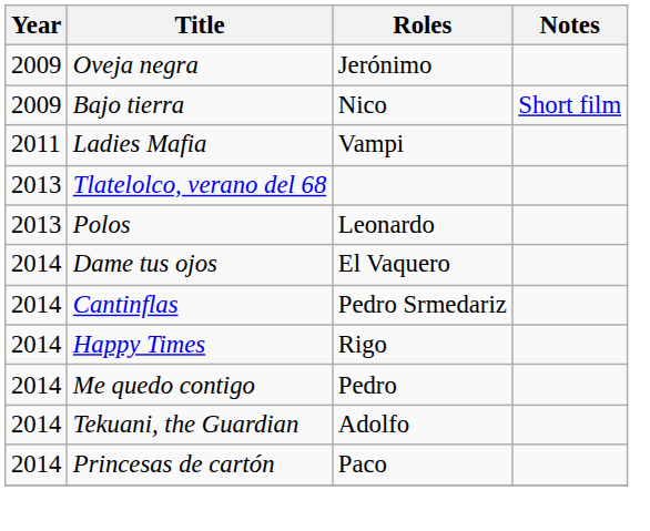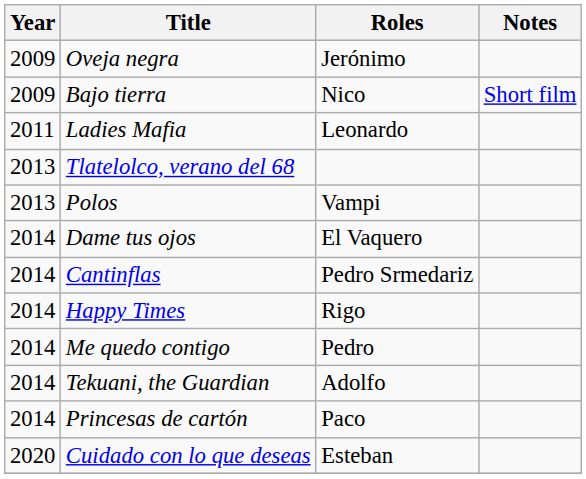 <table class="wikitable sortable">
 <tr>
 <th>Year</th>
 <th>Title</th>
 <th>Roles</th>
 <th>Notes</th>
 </tr>
 <tr>
 <td>2009</td>
 <td><em>Oveja negra</em></td>
 <td>Jerónimo</td>
 <td></td>
 </tr>
 <tr>
 <td>2009</td>
 <td><em>Bajo tierra</em></td>
 <td>Nico</td>
 <td><a href='#'>Short film</a></td>
 </tr>
 <tr>
 <td>2011</td>
 <td><em>Ladies Mafia</em></td>
-<td>Vampi</td>
+<td>Leonardo</td>
 <td></td>
 </tr>
 <tr>
 <td>2013</td>
 <td><em><a href='#'>Tlatelolco, verano del 68</a></em></td>
 <td></td>
 <td></td>
 </tr>
 <tr>
 <td>2013</td>
 <td><em>Polos</em></td>
-<td>Leonardo</td>
+<td>Vampi</td>
 <td></td>
 </tr>
 <tr>
 <td>2014</td>
 <td><em>Dame tus ojos</em></td>
 <td>El Vaquero</td>
 <td></td>
 </tr>
 <tr>
 <td>2014</td>
 <td><em><a href='#'>Cantinflas</a></em></td>
 <td>Pedro Srmedariz</td>
 <td></td>
 </tr>
 <tr>
 <td>2014</td>
 <td><em><a href='#'>Happy Times</a></em></td>
 <td>Rigo</td>
 <td></td>
 </tr>
 <tr>
 <td>2014</td>
 <td><em>Me quedo contigo</em></td>
 <td>Pedro</td>
 <td></td>
 </tr>
 <tr>
 <td>2014</td>
 <td><em>Tekuani, the Guardian</em></td>
 <td>Adolfo</td>
 <td></td>
 </tr>
 <tr>
 <td>2014</td>
 <td><em>Princesas de cartón</em></td>
 <td>Paco</td>
 <td></td>
 </tr>
 <tr>
+<td>2020</td>
+<td><em><a href='#'>Cuidado con lo que deseas</a></em></td>
+<td>Esteban</td>
+<td></td>
+</tr>
+<tr>
 </tr>
 </table>
